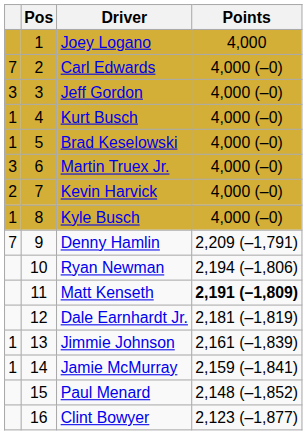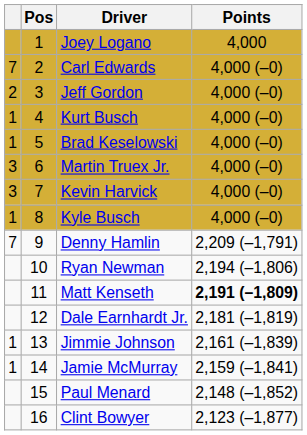 <table class="wikitable" style="font-size: 95%;">
 <tr>
 <th></th>
 <th>Pos</th>
 <th>Driver</th>
 <th>Points</th>
 </tr>
 <tr style="background:#D4AF37;">
 <td align="left"></td>
 <td style="text-align:center;">1</td>
 <td><a href='#'>Joey Logano</a></td>
 <td style="text-align:center;">4,000</td>
 </tr>
 <tr style="background:#D4AF37;">
 <td align="left"> 7</td>
 <td style="text-align:center;">2</td>
 <td><a href='#'>Carl Edwards</a></td>
 <td style="text-align:center;">4,000 (–0)</td>
 </tr>
 <tr style="background:#D4AF37;">
-<td align="left"> 3</td>
+<td align="left"> 2</td>
 <td style="text-align:center;">3</td>
 <td><a href='#'>Jeff Gordon</a></td>
 <td style="text-align:center;">4,000 (–0)</td>
 </tr>
 <tr style="background:#D4AF37;">
 <td align="left"> 1</td>
 <td style="text-align:center;">4</td>
 <td><a href='#'>Kurt Busch</a></td>
 <td style="text-align:center;">4,000 (–0)</td>
 </tr>
 <tr style="background:#D4AF37;">
 <td align="left"> 1</td>
 <td style="text-align:center;">5</td>
 <td><a href='#'>Brad Keselowski</a></td>
 <td style="text-align:center;">4,000 (–0)</td>
 </tr>
 <tr style="background:#D4AF37;">
 <td align="left"> 3</td>
 <td style="text-align:center;">6</td>
 <td><a href='#'>Martin Truex Jr.</a></td>
 <td style="text-align:center;">4,000 (–0)</td>
 </tr>
 <tr style="background:#D4AF37;">
-<td align="left"> 2</td>
+<td align="left"> 3</td>
 <td style="text-align:center;">7</td>
 <td><a href='#'>Kevin Harvick</a></td>
 <td style="text-align:center;">4,000 (–0)</td>
 </tr>
 <tr style="background:#D4AF37;">
 <td align="left"> 1</td>
 <td style="text-align:center;">8</td>
 <td><a href='#'>Kyle Busch</a></td>
 <td style="text-align:center;">4,000 (–0)</td>
 </tr>
 <tr>
 <td align="left"> 7</td>
 <td style="text-align:center;">9</td>
 <td><a href='#'>Denny Hamlin</a></td>
 <td style="text-align:center;">2,209 (–1,791)</td>
 </tr>
 <tr>
 <td align="left"></td>
 <td style="text-align:center;">10</td>
 <td><a href='#'>Ryan Newman</a></td>
 <td style="text-align:center;">2,194 (–1,806)</td>
 </tr>
 <tr>
 <td align="left"></td>
 <td style="text-align:center;">11</td>
 <td><a href='#'>Matt Kenseth</a></td>
 <td style="text-align:center;"><strong>2,191 (–1,809)</strong></td>
 </tr>
 <tr>
 <td align="left"></td>
 <td style="text-align:center;">12</td>
 <td><a href='#'>Dale Earnhardt Jr.</a></td>
 <td style="text-align:center;">2,181 (–1,819)</td>
 </tr>
 <tr>
 <td align="left"> 1</td>
 <td style="text-align:center;">13</td>
 <td><a href='#'>Jimmie Johnson</a></td>
 <td style="text-align:center;">2,161 (–1,839)</td>
 </tr>
 <tr>
 <td align="left"> 1</td>
 <td style="text-align:center;">14</td>
 <td><a href='#'>Jamie McMurray</a></td>
 <td style="text-align:center;">2,159 (–1,841)</td>
 </tr>
 <tr>
 <td align="left"></td>
 <td style="text-align:center;">15</td>
 <td><a href='#'>Paul Menard</a></td>
 <td style="text-align:center;">2,148 (–1,852)</td>
 </tr>
 <tr>
 <td align="left"></td>
 <td style="text-align:center;">16</td>
 <td><a href='#'>Clint Bowyer</a></td>
 <td style="text-align:center;">2,123 (–1,877)</td>
 </tr>
 </table>
